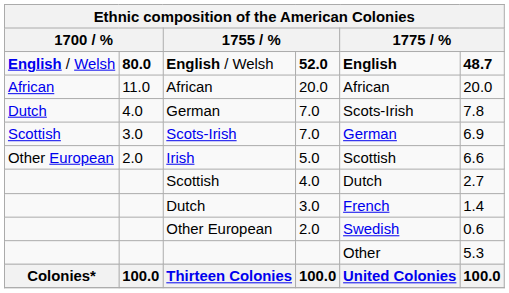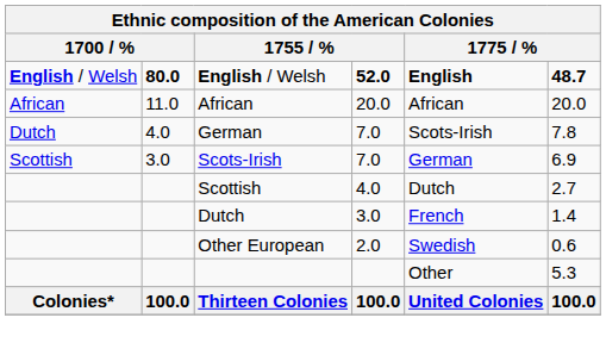 <table class="sort wikitable" style="font-size: 95%">
 <tr>
 <th colspan=6>Ethnic composition of the American Colonies</th>
 </tr>
 <tr>
 <th colspan=2>1700 / %</th>
 <th colspan=2>1755 / %</th>
 <th colspan=2>1775 / %</th>
 </tr>
 <tr>
 <td><strong><a href='#'>English</a></strong> / <a href='#'>Welsh</a></td>
 <td><strong>80.0</strong></td>
 <td><strong>English</strong> / Welsh</td>
 <td><strong>52.0</strong></td>
 <td><strong>English</strong></td>
 <td><strong>48.7</strong></td>
 </tr>
 <tr>
 <td><a href='#'>African</a></td>
 <td>11.0</td>
 <td>African</td>
 <td>20.0</td>
 <td>African</td>
 <td>20.0</td>
 </tr>
 <tr>
 <td><a href='#'>Dutch</a></td>
 <td>4.0</td>
 <td>German</td>
 <td>7.0</td>
 <td>Scots-Irish</td>
 <td>7.8</td>
 </tr>
 <tr>
 <td><a href='#'>Scottish</a></td>
 <td>3.0</td>
 <td><a href='#'>Scots-Irish</a></td>
 <td>7.0</td>
 <td><a href='#'>German</a></td>
 <td>6.9</td>
-</tr>
-<tr>
-<td>Other <a href='#'>European</a></td>
-<td>2.0</td>
-<td><a href='#'>Irish</a></td>
-<td>5.0</td>
-<td>Scottish</td>
-<td>6.6</td>
 </tr>
 <tr>
 <td></td>
 <td></td>
 <td>Scottish</td>
 <td>4.0</td>
 <td>Dutch</td>
 <td>2.7</td>
 </tr>
 <tr>
 <td></td>
 <td></td>
 <td>Dutch</td>
 <td>3.0</td>
 <td><a href='#'>French</a></td>
 <td>1.4</td>
 </tr>
 <tr>
 <td></td>
 <td></td>
 <td>Other European</td>
 <td>2.0</td>
 <td><a href='#'>Swedish</a></td>
 <td>0.6</td>
 </tr>
 <tr>
 <td></td>
 <td></td>
 <td></td>
 <td></td>
 <td>Other</td>
 <td>5.3</td>
 </tr>
 <tr class="sortbottom" bgcolor="lightgrey">
 <th>Colonies*</th>
 <th><strong>100.0</strong></th>
 <th> <a href='#'>Thirteen Colonies</a></th>
 <th>100.0</th>
 <th> <a href='#'>United Colonies</a></th>
 <th>100.0</th>
 </tr>
 <tr>
 </tr>
 </table>
